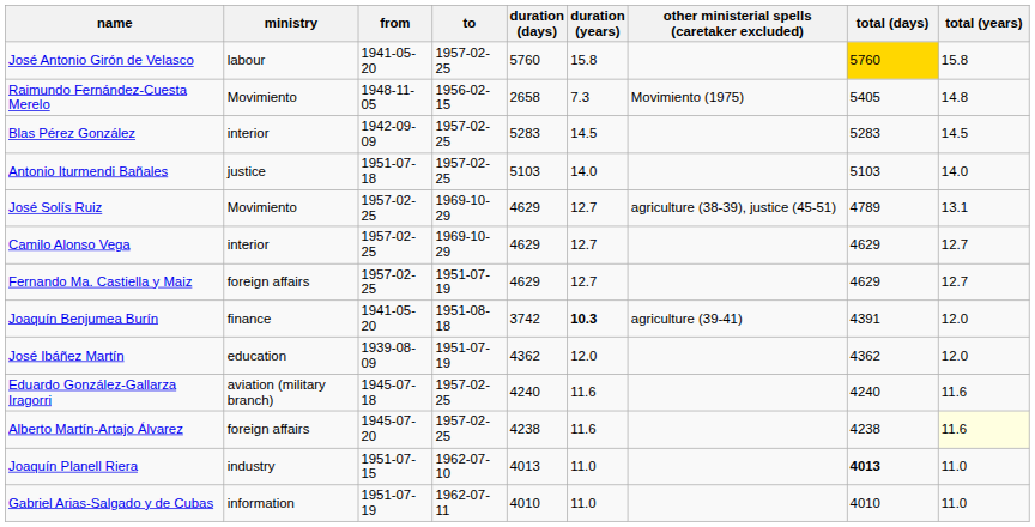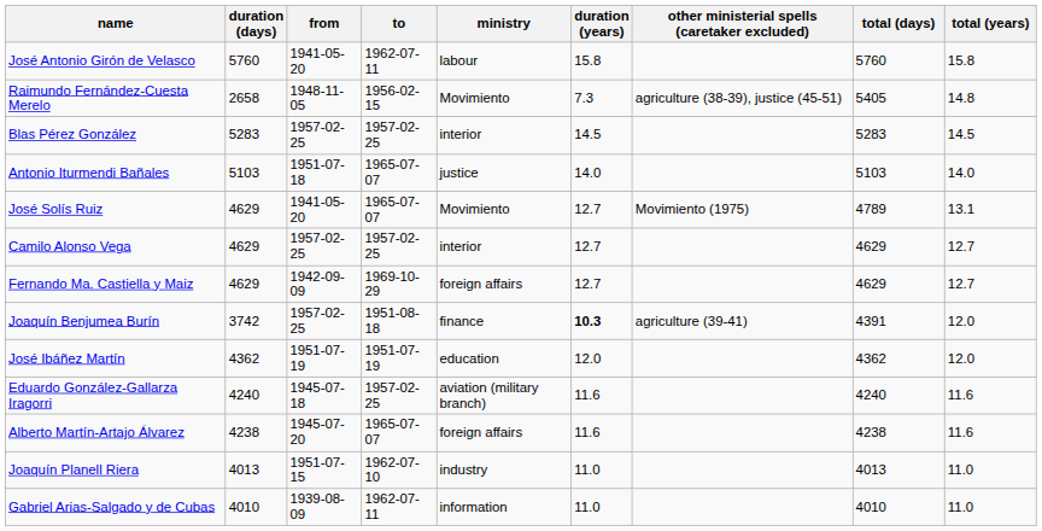 <table class="wikitable sortable">
 <tr>
 <th scope="col" style="width: 250px;">name</th>
-<th scope="col" style="width: 150px;">ministry</th>
+<th scope="col" style="width: 60px;">duration (days)</th>
 <th scope="col" style="width: 80px;">from</th>
 <th scope="col" style="width: 80px;">to</th>
-<th scope="col" style="width: 60px;">duration (days)</th>
+<th scope="col" style="width: 150px;">ministry</th>
 <th scope="col" style="width: 60px;">duration (years)</th>
 <th scope="col" style="width: 250px;">other ministerial spells<br> (caretaker excluded)</th>
 <th scope="col" style="width: 100px;">total (days)</th>
 <th scope="col" style="width: 100px;">total (years)</th>
 </tr>
 <tr --->
 <td><a href='#'>José Antonio Girón de Velasco</a></td>
+<td>5760</td>
+<td>1941-05-20</td>
+<td>1962-07-11</td>
 <td>labour</td>
-<td>1941-05-20</td>
-<td>1957-02-25</td>
-<td>5760</td>
 <td>15.8</td>
 <td></td>
-<td style="background: gold;">5760</td>
+<td>5760</td>
 <td>15.8</td>
 </tr>
 <tr --->
 <td><a href='#'>Raimundo Fernández-Cuesta Merelo</a></td>
-<td>Movimiento</td>
+<td>2658</td>
 <td>1948-11-05</td>
 <td>1956-02-15</td>
-<td>2658</td>
+<td>Movimiento</td>
 <td>7.3</td>
-<td>Movimiento (1975)</td>
+<td>agriculture (38-39), justice (45-51)</td>
 <td>5405</td>
 <td>14.8</td>
 </tr>
 <tr --->
 <td><a href='#'>Blas Pérez González</a></td>
+<td>5283</td>
+<td>1957-02-25</td>
+<td>1957-02-25</td>
 <td>interior</td>
-<td>1942-09-09</td>
-<td>1957-02-25</td>
-<td>5283</td>
 <td>14.5</td>
 <td></td>
 <td>5283</td>
 <td>14.5</td>
 </tr>
 <tr --->
 <td><a href='#'>Antonio Iturmendi Bañales</a></td>
+<td>5103</td>
+<td>1951-07-18</td>
+<td>1965-07-07</td>
 <td>justice</td>
-<td>1951-07-18</td>
-<td>1957-02-25</td>
-<td>5103</td>
 <td>14.0</td>
 <td></td>
 <td>5103</td>
 <td>14.0</td>
 </tr>
 <tr --->
 <td><a href='#'>José Solís Ruiz</a> </td>
+<td>4629</td>
+<td>1941-05-20</td>
+<td>1965-07-07</td>
 <td>Movimiento</td>
-<td>1957-02-25</td>
-<td>1969-10-29</td>
-<td>4629</td>
 <td>12.7</td>
-<td>agriculture (38-39), justice (45-51)</td>
+<td>Movimiento (1975)</td>
 <td>4789</td>
 <td>13.1</td>
 </tr>
 <tr --->
 <td><a href='#'>Camilo Alonso Vega</a> </td>
+<td>4629</td>
+<td>1957-02-25</td>
+<td>1957-02-25</td>
 <td>interior</td>
-<td>1957-02-25</td>
-<td>1969-10-29</td>
-<td>4629</td>
 <td>12.7</td>
 <td></td>
 <td>4629</td>
 <td>12.7</td>
 </tr>
 <tr --->
 <td><a href='#'>Fernando Ma. Castiella y Maiz</a> </td>
+<td>4629</td>
+<td>1942-09-09</td>
+<td>1969-10-29</td>
 <td>foreign affairs</td>
-<td>1957-02-25</td>
-<td>1951-07-19</td>
-<td>4629</td>
 <td>12.7</td>
 <td></td>
 <td>4629</td>
 <td>12.7</td>
 </tr>
 <tr --->
 <td><a href='#'>Joaquín Benjumea Burín</a> </td>
+<td>3742</td>
+<td>1957-02-25</td>
+<td>1951-08-18</td>
 <td>finance</td>
-<td>1941-05-20</td>
-<td>1951-08-18</td>
-<td>3742</td>
 <td><strong>10.3</strong></td>
 <td>agriculture (39-41)</td>
 <td>4391</td>
 <td>12.0</td>
 </tr>
 <tr --->
 <td><a href='#'>José Ibáñez Martín</a>  </td>
+<td>4362</td>
+<td>1951-07-19</td>
+<td>1951-07-19</td>
 <td>education</td>
-<td>1939-08-09</td>
-<td>1951-07-19</td>
-<td>4362</td>
 <td>12.0</td>
 <td></td>
 <td>4362</td>
 <td>12.0</td>
 </tr>
 <tr --->
 <td><a href='#'>Eduardo González-Gallarza Iragorri</a> </td>
-<td>aviation (military branch)</td>
+<td>4240</td>
 <td>1945-07-18</td>
 <td>1957-02-25</td>
-<td>4240</td>
+<td>aviation (military branch)</td>
 <td>11.6</td>
 <td></td>
 <td>4240</td>
 <td>11.6</td>
 </tr>
 <tr --->
 <td><a href='#'>Alberto Martín-Artajo Álvarez</a> </td>
+<td>4238</td>
+<td>1945-07-20</td>
+<td>1965-07-07</td>
 <td>foreign affairs</td>
-<td>1945-07-20</td>
-<td>1957-02-25</td>
-<td>4238</td>
 <td>11.6</td>
 <td></td>
 <td>4238</td>
-<td style="background: lightyellow;">11.6</td>
+<td>11.6</td>
 </tr>
 <tr --->
 <td><a href='#'>Joaquín Planell Riera</a> </td>
-<td>industry</td>
+<td>4013</td>
 <td>1951-07-15</td>
 <td>1962-07-10</td>
-<td>4013</td>
+<td>industry</td>
 <td>11.0</td>
 <td></td>
-<td><strong>4013</strong></td>
+<td>4013</td>
 <td>11.0</td>
 </tr>
 <tr --->
 <td><a href='#'>Gabriel Arias-Salgado y de Cubas</a> </td>
+<td>4010</td>
+<td>1939-08-09</td>
+<td>1962-07-11</td>
 <td>information</td>
-<td>1951-07-19</td>
-<td>1962-07-11</td>
-<td>4010</td>
 <td>11.0</td>
 <td></td>
 <td>4010</td>
 <td>11.0</td>
 </tr>
 </table>
